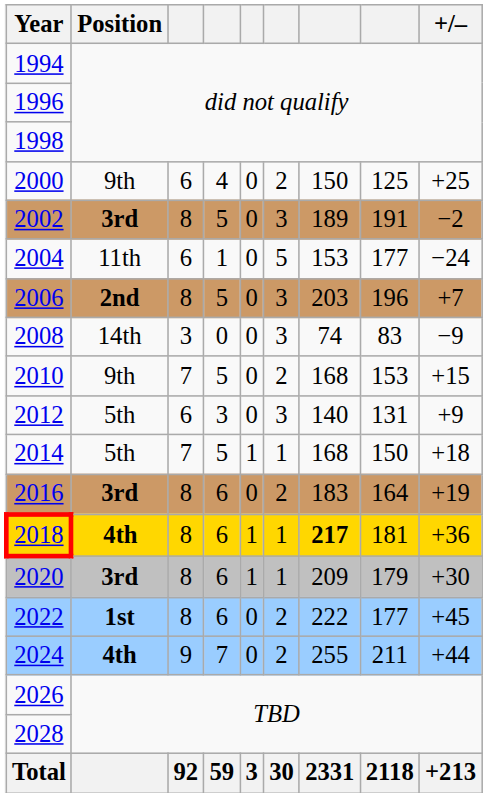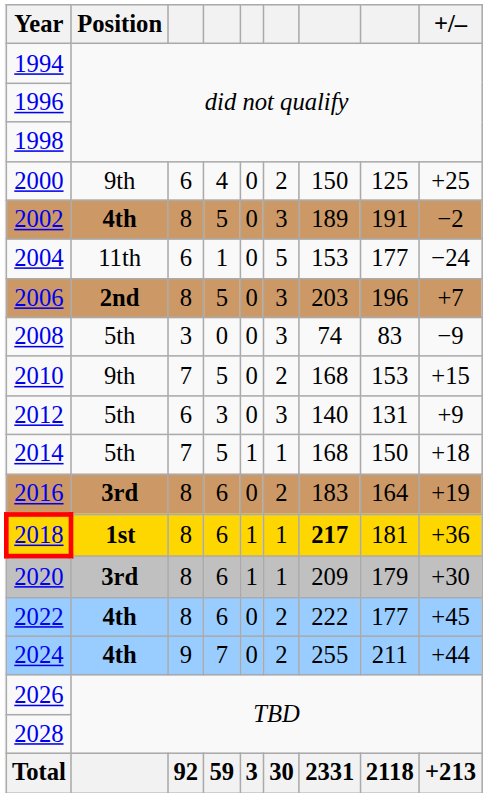 <table class="wikitable" style="text-align: center;">
 <tr>
 <th>Year</th>
 <th>Position</th>
 <th></th>
 <th></th>
 <th></th>
 <th></th>
 <th></th>
 <th></th>
 <th>+/–</th>
 </tr>
 <tr>
 <td> <a href='#'>1994</a></td>
 <td colspan=8 rowspan=3><em>did not qualify</em></td>
 </tr>
 <tr>
 <td> <a href='#'>1996</a></td>
 </tr>
 <tr>
 <td> <a href='#'>1998</a></td>
 </tr>
 <tr>
 <td> <a href='#'>2000</a></td>
 <td>9th</td>
 <td>6</td>
 <td>4</td>
 <td>0</td>
 <td>2</td>
 <td>150</td>
 <td>125</td>
 <td>+25</td>
 </tr>
 <tr bgcolor=cc9966>
 <td> <a href='#'>2002</a></td>
-<td><strong>3rd</strong> </td>
+<td><strong>4th</strong></td>
 <td>8</td>
 <td>5</td>
 <td>0</td>
 <td>3</td>
 <td>189</td>
 <td>191</td>
 <td>−2</td>
 </tr>
 <tr>
 <td> <a href='#'>2004</a></td>
 <td>11th</td>
 <td>6</td>
 <td>1</td>
 <td>0</td>
 <td>5</td>
 <td>153</td>
 <td>177</td>
 <td>−24</td>
 </tr>
 <tr bgcolor=cc9966>
 <td> <a href='#'>2006</a></td>
 <td><strong>2nd</strong> </td>
 <td>8</td>
 <td>5</td>
 <td>0</td>
 <td>3</td>
 <td>203</td>
 <td>196</td>
 <td>+7</td>
 </tr>
 <tr>
 <td> <a href='#'>2008</a></td>
-<td>14th</td>
+<td>5th</td>
 <td>3</td>
 <td>0</td>
 <td>0</td>
 <td>3</td>
 <td>74</td>
 <td>83</td>
 <td>−9</td>
 </tr>
 <tr>
 <td> <a href='#'>2010</a></td>
 <td>9th</td>
 <td>7</td>
 <td>5</td>
 <td>0</td>
 <td>2</td>
 <td>168</td>
 <td>153</td>
 <td>+15</td>
 </tr>
 <tr>
 <td> <a href='#'>2012</a></td>
 <td>5th</td>
 <td>6</td>
 <td>3</td>
 <td>0</td>
 <td>3</td>
 <td>140</td>
 <td>131</td>
 <td>+9</td>
 </tr>
 <tr>
 <td> <a href='#'>2014</a></td>
 <td>5th</td>
 <td>7</td>
 <td>5</td>
 <td>1</td>
 <td>1</td>
 <td>168</td>
 <td>150</td>
 <td>+18</td>
 </tr>
 <tr bgcolor=cc9966>
 <td> <a href='#'>2016</a></td>
 <td><strong>3rd</strong> </td>
 <td>8</td>
 <td>6</td>
 <td>0</td>
 <td>2</td>
 <td>183</td>
 <td>164</td>
 <td>+19</td>
 </tr>
 <tr bgcolor=gold>
 <td style="border: 3px solid red"> <a href='#'>2018</a></td>
-<td><strong>4th</strong></td>
+<td><strong>1st</strong> </td>
 <td>8</td>
 <td>6</td>
 <td>1</td>
 <td>1</td>
 <td><strong>217</strong></td>
 <td>181</td>
 <td>+36</td>
 </tr>
 <tr bgcolor=silver>
 <td> <a href='#'>2020</a></td>
 <td><strong>3rd</strong> </td>
 <td>8</td>
 <td>6</td>
 <td>1</td>
 <td>1</td>
 <td>209</td>
 <td>179</td>
 <td>+30</td>
 </tr>
 <tr style="background:#9acdff;">
 <td> <a href='#'>2022</a></td>
-<td><strong>1st</strong> </td>
+<td><strong>4th</strong></td>
 <td>8</td>
 <td>6</td>
 <td>0</td>
 <td>2</td>
 <td>222</td>
 <td>177</td>
 <td>+45</td>
 </tr>
 <tr style="background:#9acdff;">
 <td> <a href='#'>2024</a></td>
 <td><strong>4th</strong></td>
 <td>9</td>
 <td>7</td>
 <td>0</td>
 <td>2</td>
 <td>255</td>
 <td>211</td>
 <td>+44</td>
 </tr>
 <tr>
 <td> <a href='#'>2026</a></td>
 <td colspan="8" rowspan="2"><em>TBD</em></td>
 </tr>
 <tr>
 <td> <a href='#'>2028</a></td>
 </tr>
 <tr>
 <th>Total</th>
 <th></th>
 <th>92</th>
 <th>59</th>
 <th>3</th>
 <th>30</th>
 <th>2331</th>
 <th>2118</th>
 <th>+213</th>
 </tr>
 </table>
